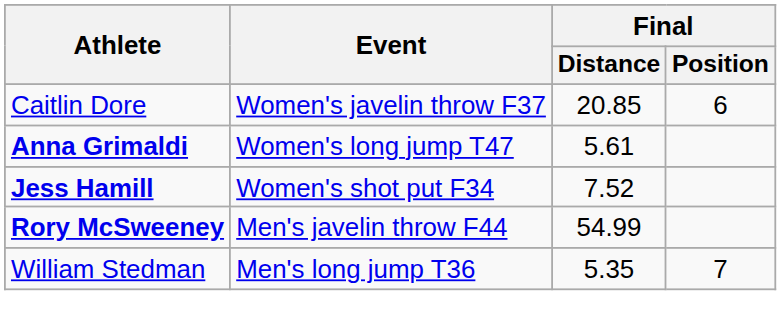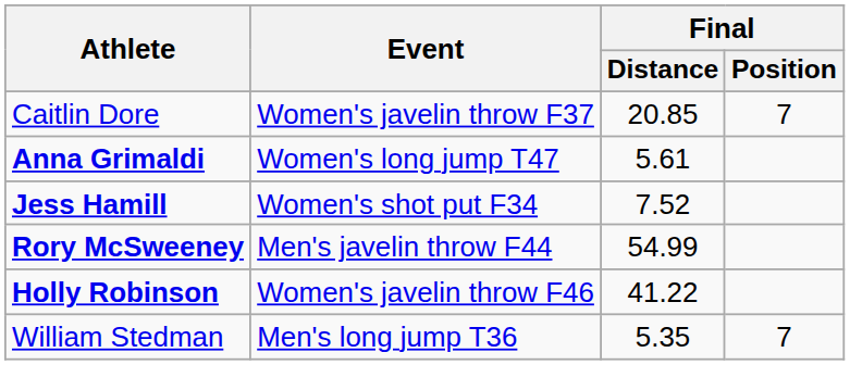 <table class=wikitable style="font-size:90%">
 <tr>
 <th rowspan="2">Athlete</th>
 <th rowspan="2">Event</th>
 <th colspan="2">Final</th>
 </tr>
 <tr style="font-size:95%">
 <th>Distance</th>
 <th>Position</th>
 </tr>
 <tr style="text-align:center;">
 <td style="text-align:left;"><a href='#'>Caitlin Dore</a></td>
 <td style="text-align:left;"><a href='#'>Women's javelin throw F37</a></td>
 <td>20.85</td>
-<td>6</td>
+<td>7</td>
 </tr>
 <tr style="text-align:center;">
 <td style="text-align:left;"><strong><a href='#'>Anna Grimaldi</a></strong></td>
 <td style="text-align:left;"><a href='#'>Women's long jump T47</a></td>
 <td>5.61</td>
 <td></td>
 </tr>
 <tr style="text-align:center;">
 <td style="text-align:left;"><strong><a href='#'>Jess Hamill</a></strong></td>
 <td style="text-align:left;"><a href='#'>Women's shot put F34</a></td>
 <td>7.52</td>
 <td></td>
 </tr>
 <tr style="text-align:center;">
 <td style="text-align:left;"><strong><a href='#'>Rory McSweeney</a></strong></td>
 <td style="text-align:left;"><a href='#'>Men's javelin throw F44</a></td>
 <td>54.99</td>
 <td></td>
 </tr>
 <tr style="text-align:center;">
+<td style="text-align:left;"><strong><a href='#'>Holly Robinson</a></strong></td>
+<td style="text-align:left;"><a href='#'>Women's javelin throw F46</a></td>
+<td>41.22</td>
+<td></td>
+</tr>
+<tr style="text-align:center;">
 <td style="text-align:left;"><a href='#'>William Stedman</a></td>
 <td style="text-align:left;"><a href='#'>Men's long jump T36</a></td>
 <td>5.35</td>
 <td>7</td>
 </tr>
 </table>
